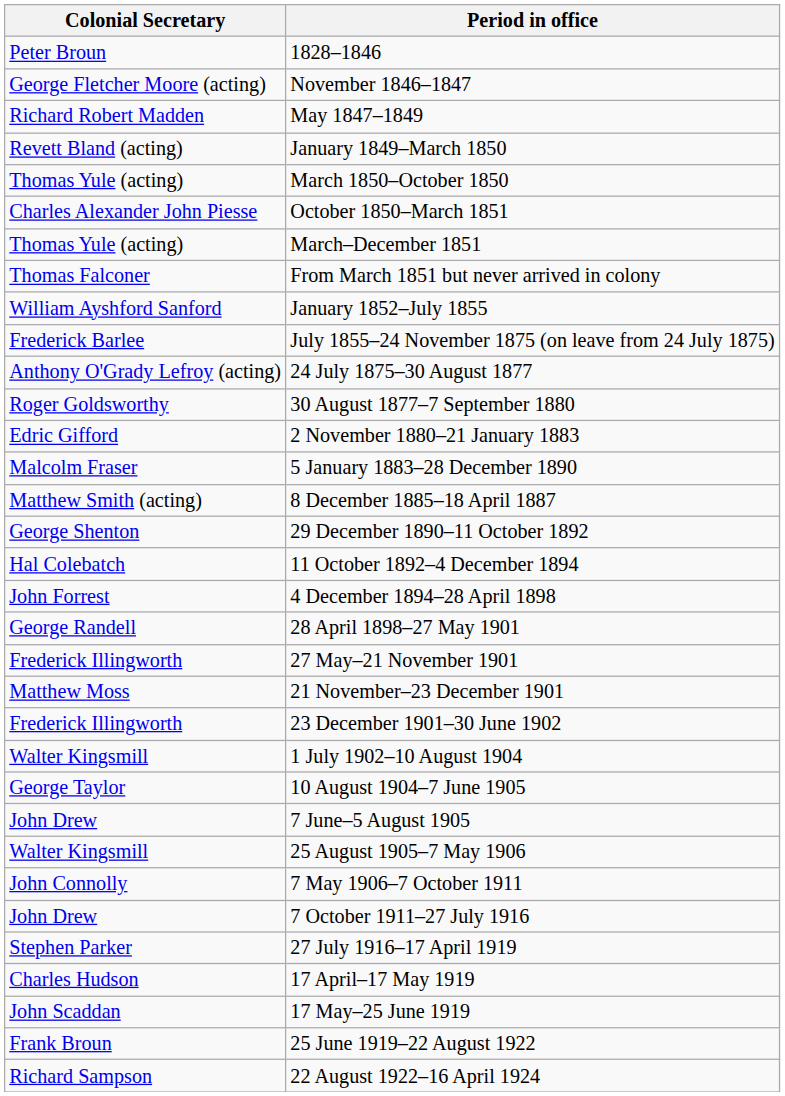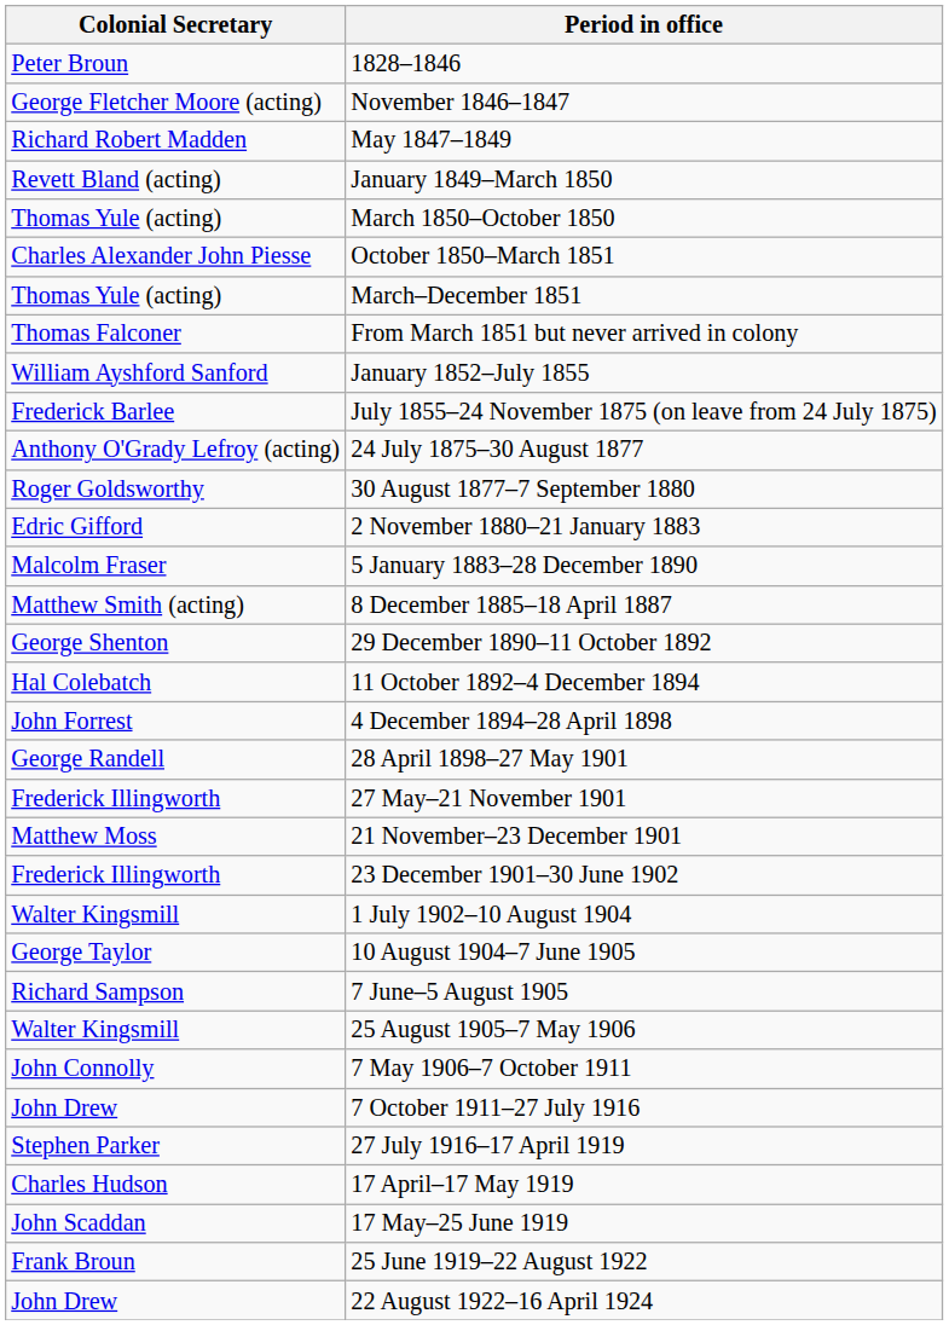 <table class="wikitable">
 <tr>
 <th>Colonial Secretary</th>
 <th>Period in office</th>
 </tr>
 <tr>
 <td><a href='#'>Peter Broun</a></td>
 <td>1828–1846</td>
 </tr>
 <tr>
 <td><a href='#'>George Fletcher Moore</a> (acting)</td>
 <td>November 1846–1847</td>
 </tr>
 <tr>
 <td><a href='#'>Richard Robert Madden</a></td>
 <td>May 1847–1849</td>
 </tr>
 <tr>
 <td><a href='#'>Revett Bland</a> (acting)</td>
 <td>January 1849–March 1850</td>
 </tr>
 <tr>
 <td><a href='#'>Thomas Yule</a> (acting)</td>
 <td>March 1850–October 1850</td>
 </tr>
 <tr>
 <td><a href='#'>Charles Alexander John Piesse</a></td>
 <td>October 1850–March 1851</td>
 </tr>
 <tr>
 <td><a href='#'>Thomas Yule</a> (acting)</td>
 <td>March–December 1851</td>
 </tr>
 <tr>
 <td><a href='#'>Thomas Falconer</a></td>
 <td>From March 1851 but never arrived in colony</td>
 </tr>
 <tr>
 <td><a href='#'>William Ayshford Sanford</a></td>
 <td>January 1852–July 1855</td>
 </tr>
 <tr>
 <td><a href='#'>Frederick Barlee</a></td>
 <td>July 1855–24 November 1875 (on leave from 24 July 1875)</td>
 </tr>
 <tr>
 <td><a href='#'>Anthony O'Grady Lefroy</a> (acting)</td>
 <td>24 July 1875–30 August 1877</td>
 </tr>
 <tr>
 <td><a href='#'>Roger Goldsworthy</a></td>
 <td>30 August 1877–7 September 1880</td>
 </tr>
 <tr>
 <td><a href='#'>Edric Gifford</a></td>
 <td>2 November 1880–21 January 1883</td>
 </tr>
 <tr>
 <td><a href='#'>Malcolm Fraser</a></td>
 <td>5 January 1883–28 December 1890</td>
 </tr>
 <tr>
 <td><a href='#'>Matthew Smith</a> (acting)</td>
 <td>8 December 1885–18 April 1887</td>
 </tr>
 <tr>
 <td><a href='#'>George Shenton</a></td>
 <td>29 December 1890–11 October 1892</td>
 </tr>
 <tr>
 <td><a href='#'>Hal Colebatch</a></td>
 <td>11 October 1892–4 December 1894</td>
 </tr>
 <tr>
 <td><a href='#'>John Forrest</a></td>
 <td>4 December 1894–28 April 1898</td>
 </tr>
 <tr>
 <td><a href='#'>George Randell</a></td>
 <td>28 April 1898–27 May 1901</td>
 </tr>
 <tr>
 <td><a href='#'>Frederick Illingworth</a></td>
 <td>27 May–21 November 1901</td>
 </tr>
 <tr>
 <td><a href='#'>Matthew Moss</a></td>
 <td>21 November–23 December 1901</td>
 </tr>
 <tr>
 <td><a href='#'>Frederick Illingworth</a></td>
 <td>23 December 1901–30 June 1902</td>
 </tr>
 <tr>
 <td><a href='#'>Walter Kingsmill</a></td>
 <td>1 July 1902–10 August 1904</td>
 </tr>
 <tr>
 <td><a href='#'>George Taylor</a></td>
 <td>10 August 1904–7 June 1905</td>
 </tr>
 <tr>
-<td><a href='#'>John Drew</a></td>
+<td><a href='#'>Richard Sampson</a></td>
 <td>7 June–5 August 1905</td>
 </tr>
 <tr>
 <td><a href='#'>Walter Kingsmill</a></td>
 <td>25 August 1905–7 May 1906</td>
 </tr>
 <tr>
 <td><a href='#'>John Connolly</a></td>
 <td>7 May 1906–7 October 1911</td>
 </tr>
 <tr>
 <td><a href='#'>John Drew</a></td>
 <td>7 October 1911–27 July 1916</td>
 </tr>
 <tr>
 <td><a href='#'>Stephen Parker</a></td>
 <td>27 July 1916–17 April 1919</td>
 </tr>
 <tr>
 <td><a href='#'>Charles Hudson</a></td>
 <td>17 April–17 May 1919</td>
 </tr>
 <tr>
 <td><a href='#'>John Scaddan</a></td>
 <td>17 May–25 June 1919</td>
 </tr>
 <tr>
 <td><a href='#'>Frank Broun</a></td>
 <td>25 June 1919–22 August 1922</td>
 </tr>
 <tr>
-<td><a href='#'>Richard Sampson</a></td>
+<td><a href='#'>John Drew</a></td>
 <td>22 August 1922–16 April 1924</td>
 </tr>
 </table>
